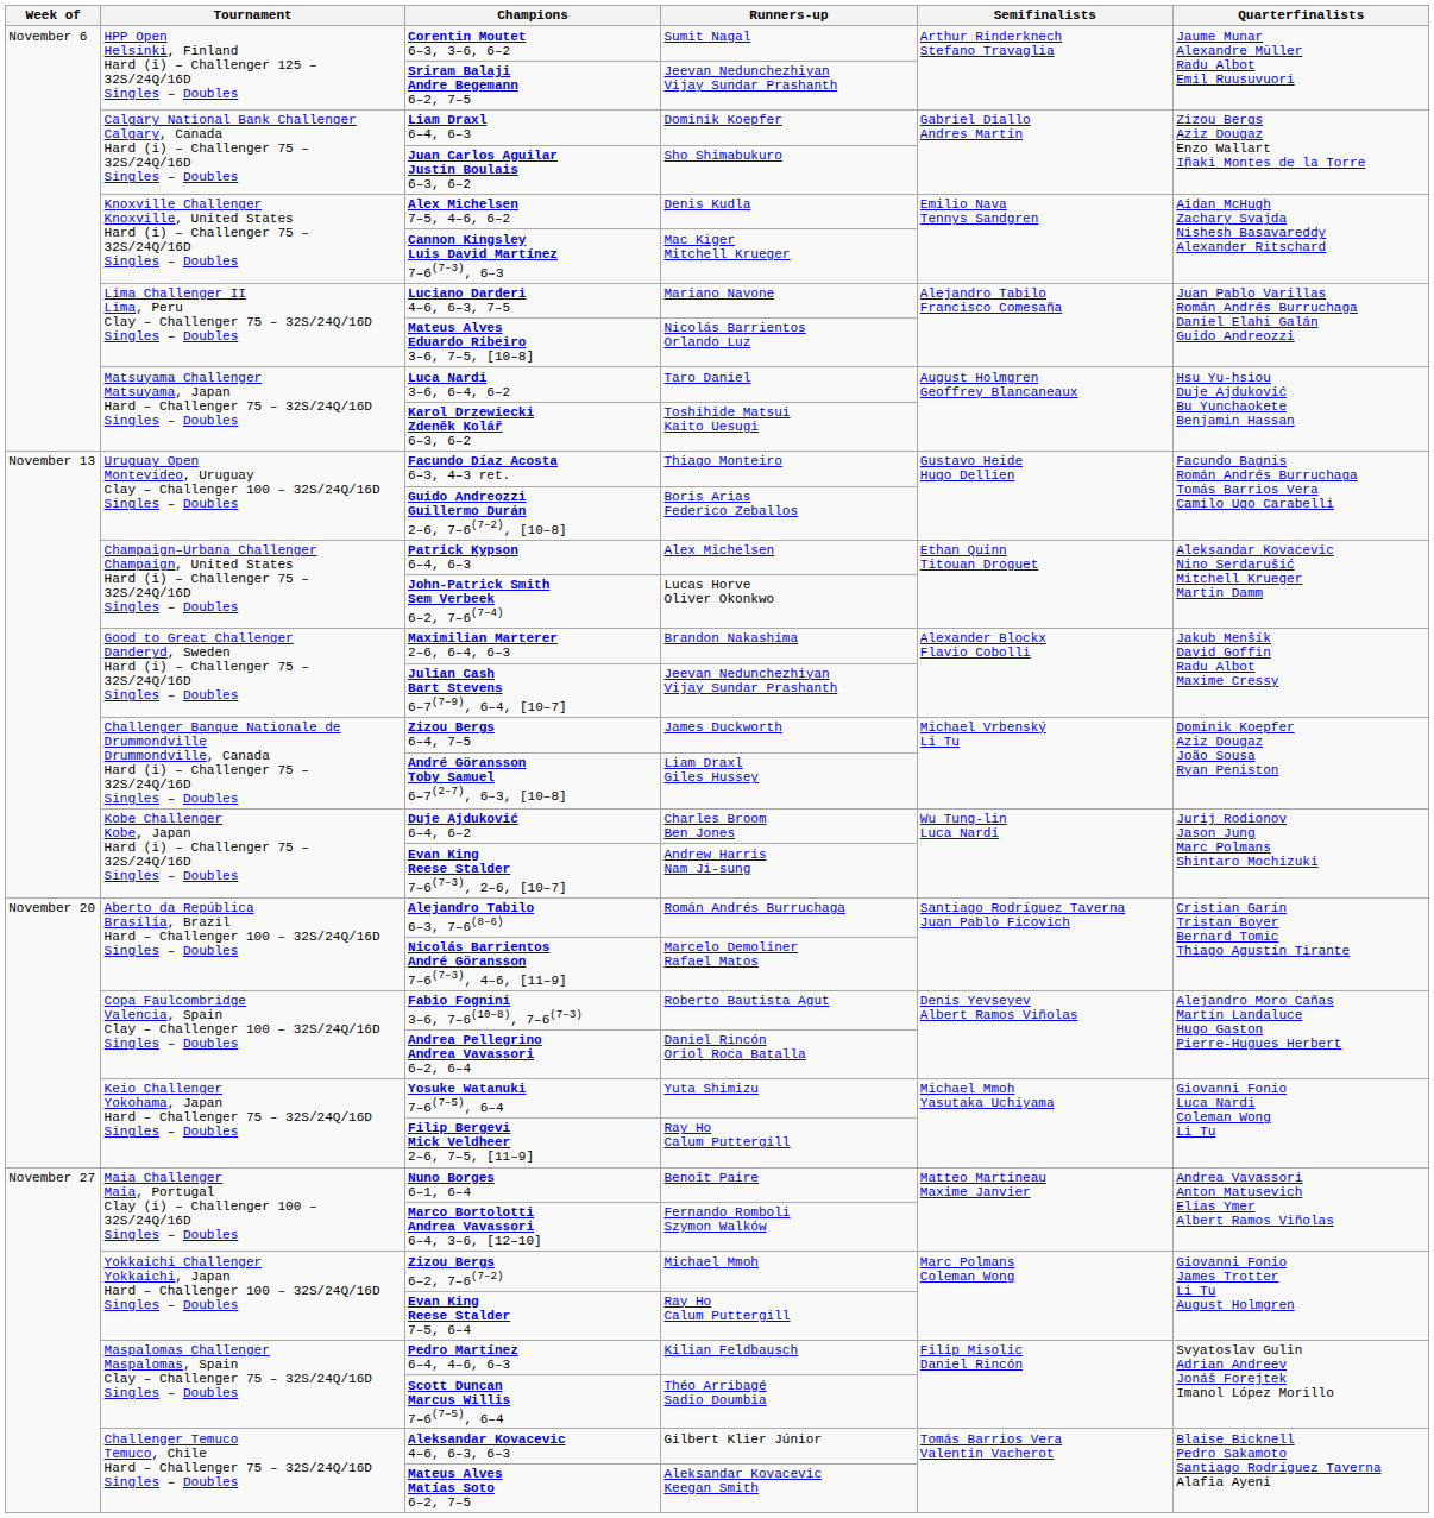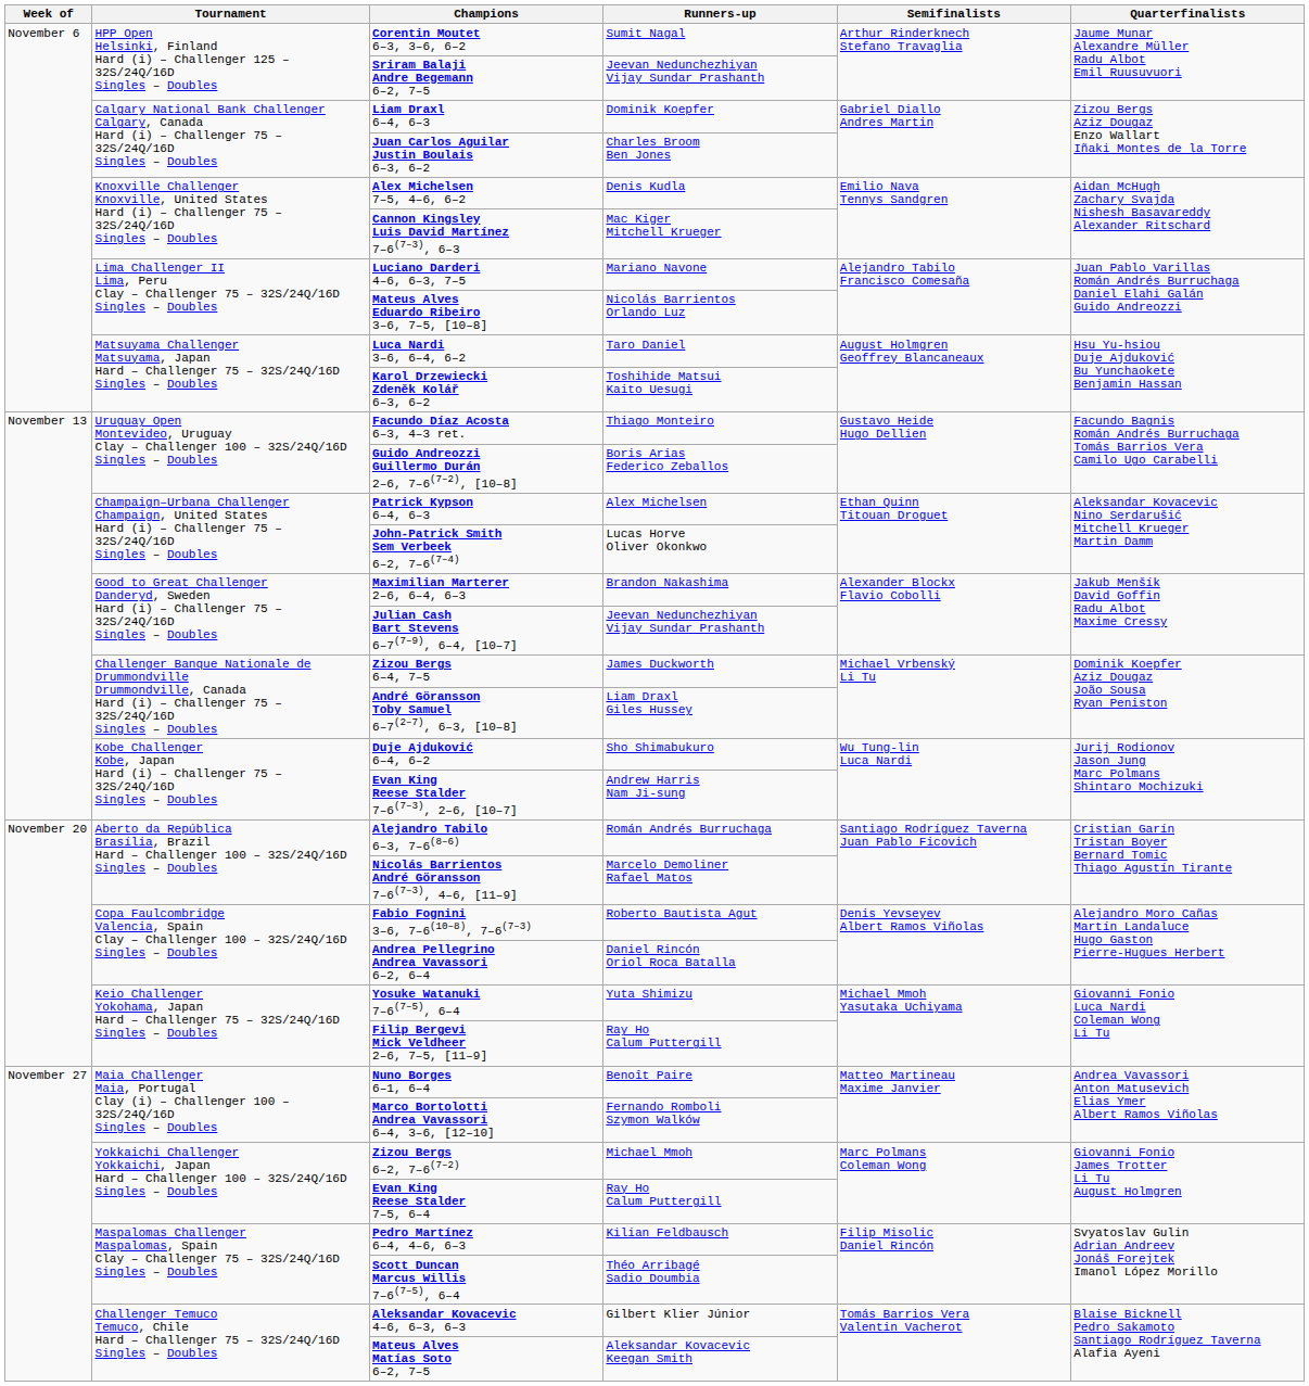 <table class="wikitable" style="font-size:85%;">
 <tr>
 <th width="75">Week of</th>
 <th width="250">Tournament</th>
 <th width="210">Champions</th>
 <th width="210">Runners-up</th>
 <th width="210">Semifinalists</th>
 <th width="210">Quarterfinalists</th>
 </tr>
 <tr style="vertical-align:top">
 <td rowspan=10>November 6</td>
 <td rowspan=2><a href='#'>HPP Open</a><br><a href='#'>Helsinki</a>, Finland <br> Hard (i) – Challenger 125 – 32S/24Q/16D<br><a href='#'>Singles</a> – <a href='#'>Doubles</a></td>
 <td> <strong><a href='#'>Corentin Moutet</a></strong><br>6–3, 3–6, 6–2</td>
 <td> <a href='#'>Sumit Nagal</a></td>
 <td rowspan=2> <a href='#'>Arthur Rinderknech</a> <br>  <a href='#'>Stefano Travaglia</a></td>
 <td rowspan=2> <a href='#'>Jaume Munar</a> <br> <a href='#'>Alexandre Müller</a> <br> <a href='#'>Radu Albot</a> <br>  <a href='#'>Emil Ruusuvuori</a></td>
 </tr>
 <tr style="vertical-align:top">
 <td> <strong><a href='#'>Sriram Balaji</a></strong><br> <strong><a href='#'>Andre Begemann</a></strong><br>6–2, 7–5</td>
 <td> <a href='#'>Jeevan Nedunchezhiyan</a><br> <a href='#'>Vijay Sundar Prashanth</a></td>
 </tr>
 <tr style="vertical-align:top">
 <td rowspan=2><a href='#'>Calgary National Bank Challenger</a><br><a href='#'>Calgary</a>, Canada <br> Hard (i) – Challenger 75 – 32S/24Q/16D<br><a href='#'>Singles</a> – <a href='#'>Doubles</a></td>
 <td> <strong><a href='#'>Liam Draxl</a></strong><br>6–4, 6–3</td>
 <td> <a href='#'>Dominik Koepfer</a></td>
 <td rowspan=2> <a href='#'>Gabriel Diallo</a> <br>  <a href='#'>Andres Martin</a></td>
 <td rowspan=2> <a href='#'>Zizou Bergs</a> <br> <a href='#'>Aziz Dougaz</a> <br>  Enzo Wallart <br>  <a href='#'>Iñaki Montes de la Torre</a></td>
 </tr>
 <tr style="vertical-align:top">
 <td> <strong><a href='#'>Juan Carlos Aguilar</a></strong><br> <strong><a href='#'>Justin Boulais</a></strong><br>6–3, 6–2</td>
-<td> <a href='#'>Sho Shimabukuro</a></td>
+<td> <a href='#'>Charles Broom</a><br> <a href='#'>Ben Jones</a></td>
 </tr>
 <tr style="vertical-align:top">
 <td rowspan=2><a href='#'>Knoxville Challenger</a><br><a href='#'>Knoxville</a>, United States <br> Hard (i) – Challenger 75 – 32S/24Q/16D<br><a href='#'>Singles</a> – <a href='#'>Doubles</a></td>
 <td> <strong><a href='#'>Alex Michelsen</a></strong><br>7–5, 4–6, 6–2</td>
 <td> <a href='#'>Denis Kudla</a></td>
 <td rowspan=2> <a href='#'>Emilio Nava</a> <br>  <a href='#'>Tennys Sandgren</a></td>
 <td rowspan=2> <a href='#'>Aidan McHugh</a> <br> <a href='#'>Zachary Svajda</a> <br> <a href='#'>Nishesh Basavareddy</a> <br>  <a href='#'>Alexander Ritschard</a></td>
 </tr>
 <tr style="vertical-align:top">
 <td> <strong><a href='#'>Cannon Kingsley</a></strong><br> <strong><a href='#'>Luis David Martínez</a></strong><br>7–6<sup>(7–3)</sup>, 6–3</td>
 <td> <a href='#'>Mac Kiger</a><br> <a href='#'>Mitchell Krueger</a></td>
 </tr>
 <tr style="vertical-align:top">
 <td rowspan=2><a href='#'>Lima Challenger II</a><br><a href='#'>Lima</a>, Peru <br> Clay – Challenger 75 – 32S/24Q/16D<br><a href='#'>Singles</a> – <a href='#'>Doubles</a></td>
 <td> <strong><a href='#'>Luciano Darderi</a></strong><br>4–6, 6–3, 7–5</td>
 <td> <a href='#'>Mariano Navone</a></td>
 <td rowspan=2> <a href='#'>Alejandro Tabilo</a> <br>  <a href='#'>Francisco Comesaña</a></td>
 <td rowspan=2> <a href='#'>Juan Pablo Varillas</a> <br> <a href='#'>Román Andrés Burruchaga</a> <br>  <a href='#'>Daniel Elahi Galán</a> <br>  <a href='#'>Guido Andreozzi</a></td>
 </tr>
 <tr style="vertical-align:top">
 <td> <strong><a href='#'>Mateus Alves</a></strong><br> <strong><a href='#'>Eduardo Ribeiro</a></strong><br>3–6, 7–5, [10–8]</td>
 <td> <a href='#'>Nicolás Barrientos</a><br> <a href='#'>Orlando Luz</a></td>
 </tr>
 <tr style="vertical-align:top">
 <td rowspan=2><a href='#'>Matsuyama Challenger</a><br><a href='#'>Matsuyama</a>, Japan <br> Hard – Challenger 75 – 32S/24Q/16D<br><a href='#'>Singles</a> – <a href='#'>Doubles</a></td>
 <td> <strong><a href='#'>Luca Nardi</a></strong><br>3–6, 6–4, 6–2</td>
 <td> <a href='#'>Taro Daniel</a></td>
 <td rowspan=2> <a href='#'>August Holmgren</a> <br>  <a href='#'>Geoffrey Blancaneaux</a></td>
 <td rowspan=2> <a href='#'>Hsu Yu-hsiou</a> <br> <a href='#'>Duje Ajduković</a> <br> <a href='#'>Bu Yunchaokete</a> <br>  <a href='#'>Benjamin Hassan</a></td>
 </tr>
 <tr style="vertical-align:top">
 <td> <strong><a href='#'>Karol Drzewiecki</a></strong><br> <strong><a href='#'>Zdeněk Kolář</a></strong><br>6–3, 6–2</td>
 <td> <a href='#'>Toshihide Matsui</a><br> <a href='#'>Kaito Uesugi</a></td>
 </tr>
 <tr style="vertical-align:top">
 <td rowspan=10>November 13</td>
 <td rowspan=2><a href='#'>Uruguay Open</a><br><a href='#'>Montevideo</a>, Uruguay <br> Clay – Challenger 100 – 32S/24Q/16D<br><a href='#'>Singles</a> – <a href='#'>Doubles</a></td>
 <td> <strong><a href='#'>Facundo Díaz Acosta</a></strong><br>6–3, 4–3 ret.</td>
 <td> <a href='#'>Thiago Monteiro</a></td>
 <td rowspan=2> <a href='#'>Gustavo Heide</a> <br>  <a href='#'>Hugo Dellien</a></td>
 <td rowspan=2> <a href='#'>Facundo Bagnis</a> <br>  <a href='#'>Román Andrés Burruchaga</a> <br> <a href='#'>Tomás Barrios Vera</a> <br>  <a href='#'>Camilo Ugo Carabelli</a></td>
 </tr>
 <tr style="vertical-align:top">
 <td> <strong><a href='#'>Guido Andreozzi</a></strong><br> <strong><a href='#'>Guillermo Durán</a></strong><br>2–6, 7–6<sup>(7–2)</sup>, [10–8]</td>
 <td> <a href='#'>Boris Arias</a><br> <a href='#'>Federico Zeballos</a></td>
 </tr>
 <tr style="vertical-align:top">
 <td rowspan=2><a href='#'>Champaign–Urbana Challenger</a><br><a href='#'>Champaign</a>, United States <br> Hard (i) – Challenger 75 – 32S/24Q/16D<br><a href='#'>Singles</a> – <a href='#'>Doubles</a></td>
 <td> <strong><a href='#'>Patrick Kypson</a></strong><br>6–4, 6–3</td>
 <td> <a href='#'>Alex Michelsen</a></td>
 <td rowspan=2> <a href='#'>Ethan Quinn</a> <br>  <a href='#'>Titouan Droguet</a></td>
 <td rowspan=2> <a href='#'>Aleksandar Kovacevic</a> <br> <a href='#'>Nino Serdarušić</a> <br> <a href='#'>Mitchell Krueger</a> <br>  <a href='#'>Martin Damm</a></td>
 </tr>
 <tr style="vertical-align:top">
 <td> <strong><a href='#'>John-Patrick Smith</a></strong><br> <strong><a href='#'>Sem Verbeek</a></strong><br>6–2, 7–6<sup>(7–4)</sup></td>
 <td> Lucas Horve<br> Oliver Okonkwo</td>
 </tr>
 <tr style="vertical-align:top">
 <td rowspan=2><a href='#'>Good to Great Challenger</a><br><a href='#'>Danderyd</a>, Sweden <br> Hard (i) – Challenger 75 – 32S/24Q/16D<br><a href='#'>Singles</a> – <a href='#'>Doubles</a></td>
 <td> <strong><a href='#'>Maximilian Marterer</a></strong><br>2–6, 6–4, 6–3</td>
 <td> <a href='#'>Brandon Nakashima</a></td>
 <td rowspan=2> <a href='#'>Alexander Blockx</a> <br>  <a href='#'>Flavio Cobolli</a></td>
 <td rowspan=2> <a href='#'>Jakub Menšík</a> <br> <a href='#'>David Goffin</a> <br> <a href='#'>Radu Albot</a> <br>  <a href='#'>Maxime Cressy</a></td>
 </tr>
 <tr style="vertical-align:top">
 <td> <strong><a href='#'>Julian Cash</a></strong><br> <strong><a href='#'>Bart Stevens</a></strong><br>6–7<sup>(7–9)</sup>, 6–4, [10–7]</td>
 <td> <a href='#'>Jeevan Nedunchezhiyan</a><br> <a href='#'>Vijay Sundar Prashanth</a></td>
 </tr>
 <tr style="vertical-align:top">
 <td rowspan=2><a href='#'>Challenger Banque Nationale de Drummondville</a><br><a href='#'>Drummondville</a>, Canada <br> Hard (i) – Challenger 75 – 32S/24Q/16D<br><a href='#'>Singles</a> – <a href='#'>Doubles</a></td>
 <td> <strong><a href='#'>Zizou Bergs</a></strong><br>6–4, 7–5</td>
 <td> <a href='#'>James Duckworth</a></td>
 <td rowspan=2> <a href='#'>Michael Vrbenský</a> <br>  <a href='#'>Li Tu</a></td>
 <td rowspan=2> <a href='#'>Dominik Koepfer</a> <br> <a href='#'>Aziz Dougaz</a> <br> <a href='#'>João Sousa</a> <br>  <a href='#'>Ryan Peniston</a></td>
 </tr>
 <tr style="vertical-align:top">
 <td> <strong><a href='#'>André Göransson</a></strong><br> <strong><a href='#'>Toby Samuel</a></strong><br>6–7<sup>(2–7)</sup>, 6–3, [10–8]</td>
 <td> <a href='#'>Liam Draxl</a><br> <a href='#'>Giles Hussey</a></td>
 </tr>
 <tr style="vertical-align:top">
 <td rowspan=2><a href='#'>Kobe Challenger</a><br><a href='#'>Kobe</a>, Japan <br> Hard (i) – Challenger 75 – 32S/24Q/16D<br><a href='#'>Singles</a> – <a href='#'>Doubles</a></td>
 <td> <strong><a href='#'>Duje Ajduković</a></strong><br>6–4, 6–2</td>
-<td> <a href='#'>Charles Broom</a><br> <a href='#'>Ben Jones</a></td>
+<td> <a href='#'>Sho Shimabukuro</a></td>
 <td rowspan=2> <a href='#'>Wu Tung-lin</a> <br>  <a href='#'>Luca Nardi</a></td>
 <td rowspan=2> <a href='#'>Jurij Rodionov</a> <br> <a href='#'>Jason Jung</a> <br> <a href='#'>Marc Polmans</a> <br>  <a href='#'>Shintaro Mochizuki</a></td>
 </tr>
 <tr style="vertical-align:top">
 <td> <strong><a href='#'>Evan King</a></strong><br> <strong><a href='#'>Reese Stalder</a></strong><br>7–6<sup>(7–3)</sup>, 2–6, [10–7]</td>
 <td> <a href='#'>Andrew Harris</a><br> <a href='#'>Nam Ji-sung</a></td>
 </tr>
 <tr style="vertical-align:top">
 <td rowspan=6>November 20</td>
 <td rowspan=2><a href='#'>Aberto da República</a><br><a href='#'>Brasília</a>, Brazil <br> Hard – Challenger 100 – 32S/24Q/16D<br><a href='#'>Singles</a> – <a href='#'>Doubles</a></td>
 <td> <strong><a href='#'>Alejandro Tabilo</a></strong><br>6–3, 7–6<sup>(8–6)</sup></td>
 <td> <a href='#'>Román Andrés Burruchaga</a></td>
 <td rowspan=2> <a href='#'>Santiago Rodríguez Taverna</a> <br>  <a href='#'>Juan Pablo Ficovich</a></td>
 <td rowspan=2> <a href='#'>Cristian Garín</a> <br> <a href='#'>Tristan Boyer</a> <br>  <a href='#'>Bernard Tomic</a> <br>  <a href='#'>Thiago Agustín Tirante</a></td>
 </tr>
 <tr style="vertical-align:top">
 <td> <strong><a href='#'>Nicolás Barrientos</a></strong><br> <strong><a href='#'>André Göransson</a></strong><br>7–6<sup>(7–3)</sup>, 4–6, [11–9]</td>
 <td> <a href='#'>Marcelo Demoliner</a><br> <a href='#'>Rafael Matos</a></td>
 </tr>
 <tr style="vertical-align:top">
 <td rowspan=2><a href='#'>Copa Faulcombridge</a><br><a href='#'>Valencia</a>, Spain <br> Clay – Challenger 100 – 32S/24Q/16D<br><a href='#'>Singles</a> – <a href='#'>Doubles</a></td>
 <td> <strong><a href='#'>Fabio Fognini</a></strong><br>3–6, 7–6<sup>(10–8)</sup>, 7–6<sup>(7–3)</sup></td>
 <td> <a href='#'>Roberto Bautista Agut</a></td>
 <td rowspan=2> <a href='#'>Denis Yevseyev</a> <br>  <a href='#'>Albert Ramos Viñolas</a></td>
 <td rowspan=2> <a href='#'>Alejandro Moro Cañas</a> <br> <a href='#'>Martín Landaluce</a> <br> <a href='#'>Hugo Gaston</a> <br>  <a href='#'>Pierre-Hugues Herbert</a></td>
 </tr>
 <tr style="vertical-align:top">
 <td> <strong><a href='#'>Andrea Pellegrino</a></strong><br> <strong><a href='#'>Andrea Vavassori</a></strong><br>6–2, 6–4</td>
 <td> <a href='#'>Daniel Rincón</a><br> <a href='#'>Oriol Roca Batalla</a></td>
 </tr>
 <tr style="vertical-align:top">
 <td rowspan=2><a href='#'>Keio Challenger</a><br><a href='#'>Yokohama</a>, Japan <br> Hard – Challenger 75 – 32S/24Q/16D<br><a href='#'>Singles</a> – <a href='#'>Doubles</a></td>
 <td> <strong><a href='#'>Yosuke Watanuki</a></strong><br>7–6<sup>(7–5)</sup>, 6–4</td>
 <td> <a href='#'>Yuta Shimizu</a></td>
 <td rowspan=2> <a href='#'>Michael Mmoh</a> <br>  <a href='#'>Yasutaka Uchiyama</a></td>
 <td rowspan=2> <a href='#'>Giovanni Fonio</a> <br> <a href='#'>Luca Nardi</a> <br> <a href='#'>Coleman Wong</a> <br>  <a href='#'>Li Tu</a></td>
 </tr>
 <tr style="vertical-align:top">
 <td> <strong><a href='#'>Filip Bergevi</a></strong><br> <strong><a href='#'>Mick Veldheer</a></strong><br>2–6, 7–5, [11–9]</td>
 <td> <a href='#'>Ray Ho</a><br> <a href='#'>Calum Puttergill</a></td>
 </tr>
 <tr style="vertical-align:top">
 <td rowspan=8>November 27</td>
 <td rowspan=2><a href='#'>Maia Challenger</a><br><a href='#'>Maia</a>, Portugal <br> Clay (i) – Challenger 100 – 32S/24Q/16D<br><a href='#'>Singles</a> – <a href='#'>Doubles</a></td>
 <td> <strong><a href='#'>Nuno Borges</a></strong><br>6–1, 6–4</td>
 <td> <a href='#'>Benoît Paire</a></td>
 <td rowspan=2> <a href='#'>Matteo Martineau</a> <br>  <a href='#'>Maxime Janvier</a></td>
 <td rowspan=2> <a href='#'>Andrea Vavassori</a> <br> <a href='#'>Anton Matusevich</a> <br> <a href='#'>Elias Ymer</a> <br>  <a href='#'>Albert Ramos Viñolas</a></td>
 </tr>
 <tr style="vertical-align:top">
 <td> <strong><a href='#'>Marco Bortolotti</a></strong><br> <strong><a href='#'>Andrea Vavassori</a></strong><br>6–4, 3–6, [12–10]</td>
 <td> <a href='#'>Fernando Romboli</a><br> <a href='#'>Szymon Walków</a></td>
 </tr>
 <tr style="vertical-align:top">
 <td rowspan=2><a href='#'>Yokkaichi Challenger</a><br><a href='#'>Yokkaichi</a>, Japan <br> Hard – Challenger 100 – 32S/24Q/16D<br><a href='#'>Singles</a> – <a href='#'>Doubles</a></td>
 <td> <strong><a href='#'>Zizou Bergs</a></strong><br>6–2, 7–6<sup>(7–2)</sup></td>
 <td> <a href='#'>Michael Mmoh</a></td>
 <td rowspan=2> <a href='#'>Marc Polmans</a> <br>  <a href='#'>Coleman Wong</a></td>
 <td rowspan=2> <a href='#'>Giovanni Fonio</a> <br> <a href='#'>James Trotter</a> <br> <a href='#'>Li Tu</a> <br>  <a href='#'>August Holmgren</a></td>
 </tr>
 <tr style="vertical-align:top">
 <td> <strong><a href='#'>Evan King</a></strong><br> <strong><a href='#'>Reese Stalder</a></strong><br>7–5, 6–4</td>
 <td> <a href='#'>Ray Ho</a><br> <a href='#'>Calum Puttergill</a></td>
 </tr>
 <tr style="vertical-align:top">
 <td rowspan=2><a href='#'>Maspalomas Challenger</a><br><a href='#'>Maspalomas</a>, Spain <br> Clay – Challenger 75 – 32S/24Q/16D<br><a href='#'>Singles</a> – <a href='#'>Doubles</a></td>
 <td> <strong><a href='#'>Pedro Martínez</a></strong><br>6–4, 4–6, 6–3</td>
 <td> <a href='#'>Kilian Feldbausch</a></td>
 <td rowspan=2> <a href='#'>Filip Misolic</a> <br>  <a href='#'>Daniel Rincón</a></td>
 <td rowspan=2>Svyatoslav Gulin <br> <a href='#'>Adrian Andreev</a> <br> <a href='#'>Jonáš Forejtek</a> <br>  Imanol López Morillo</td>
 </tr>
 <tr style="vertical-align:top">
 <td> <strong><a href='#'>Scott Duncan</a></strong><br> <strong><a href='#'>Marcus Willis</a></strong><br>7–6<sup>(7–5)</sup>, 6–4</td>
 <td> <a href='#'>Théo Arribagé</a><br> <a href='#'>Sadio Doumbia</a></td>
 </tr>
 <tr style="vertical-align:top">
 <td rowspan=2><a href='#'>Challenger Temuco</a><br><a href='#'>Temuco</a>, Chile <br> Hard – Challenger 75 – 32S/24Q/16D<br><a href='#'>Singles</a> – <a href='#'>Doubles</a></td>
 <td> <strong><a href='#'>Aleksandar Kovacevic</a></strong><br>4–6, 6–3, 6–3</td>
 <td> Gilbert Klier Júnior</td>
 <td rowspan=2> <a href='#'>Tomás Barrios Vera</a> <br>  <a href='#'>Valentin Vacherot</a></td>
 <td rowspan=2> <a href='#'>Blaise Bicknell</a> <br> <a href='#'>Pedro Sakamoto</a> <br> <a href='#'>Santiago Rodríguez Taverna</a> <br>  Alafia Ayeni</td>
 </tr>
 <tr style="vertical-align:top">
 <td> <strong><a href='#'>Mateus Alves</a></strong><br> <strong><a href='#'>Matías Soto</a></strong><br>6–2, 7–5</td>
 <td> <a href='#'>Aleksandar Kovacevic</a><br> <a href='#'>Keegan Smith</a></td>
 </tr>
 </table>
